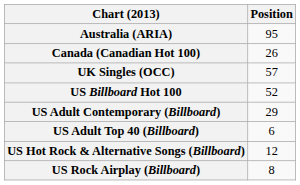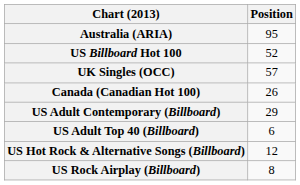 <table class="wikitable plainrowheaders sortable" style="text-align:center;">
 <tr>
 <th>Chart (2013)</th>
 <th>Position</th>
 </tr>
 <tr>
 <th scope="row">Australia (ARIA)</th>
 <td>95</td>
 </tr>
 <tr>
-<th scope="row">Canada (Canadian Hot 100)</th>
-<td>26</td>
+<th scope="row">US <em>Billboard</em> Hot 100</th>
+<td>52</td>
 </tr>
 <tr>
 <th scope="row">UK Singles (OCC)</th>
 <td>57</td>
 </tr>
 <tr>
-<th scope="row">US <em>Billboard</em> Hot 100</th>
-<td>52</td>
+<th scope="row">Canada (Canadian Hot 100)</th>
+<td>26</td>
 </tr>
 <tr>
 <th scope="row">US Adult Contemporary (<em>Billboard</em>)</th>
 <td>29</td>
 </tr>
 <tr>
 <th scope="row">US Adult Top 40 (<em>Billboard</em>)</th>
 <td>6</td>
 </tr>
 <tr>
 <th scope="row">US Hot Rock & Alternative Songs (<em>Billboard</em>)</th>
 <td>12</td>
 </tr>
 <tr>
 <th scope="row">US Rock Airplay (<em>Billboard</em>)</th>
 <td>8</td>
 </tr>
 </table>
